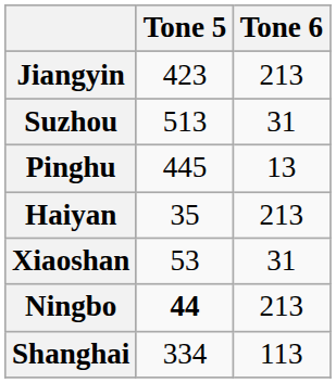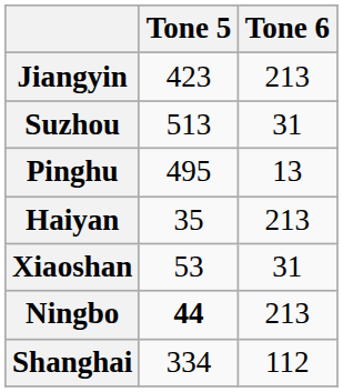 <table class="wikitable" style="text-align:center;">
 <tr>
 <th></th>
 <th>Tone 5</th>
 <th>Tone 6</th>
 </tr>
 <tr>
 <th>Jiangyin</th>
 <td>423</td>
 <td>213</td>
 </tr>
 <tr>
 <th>Suzhou</th>
 <td>513</td>
 <td>31</td>
 </tr>
 <tr>
 <th>Pinghu</th>
-<td>445</td>
+<td>495</td>
 <td>13</td>
 </tr>
 <tr>
 <th>Haiyan</th>
 <td>35</td>
 <td>213</td>
 </tr>
 <tr>
 <th>Xiaoshan</th>
 <td>53</td>
 <td>31</td>
 </tr>
 <tr>
 <th>Ningbo</th>
 <td><strong>44</strong></td>
 <td>213</td>
 </tr>
 <tr>
 <th>Shanghai</th>
 <td>334</td>
-<td>113</td>
+<td>112</td>
 </tr>
 </table>
